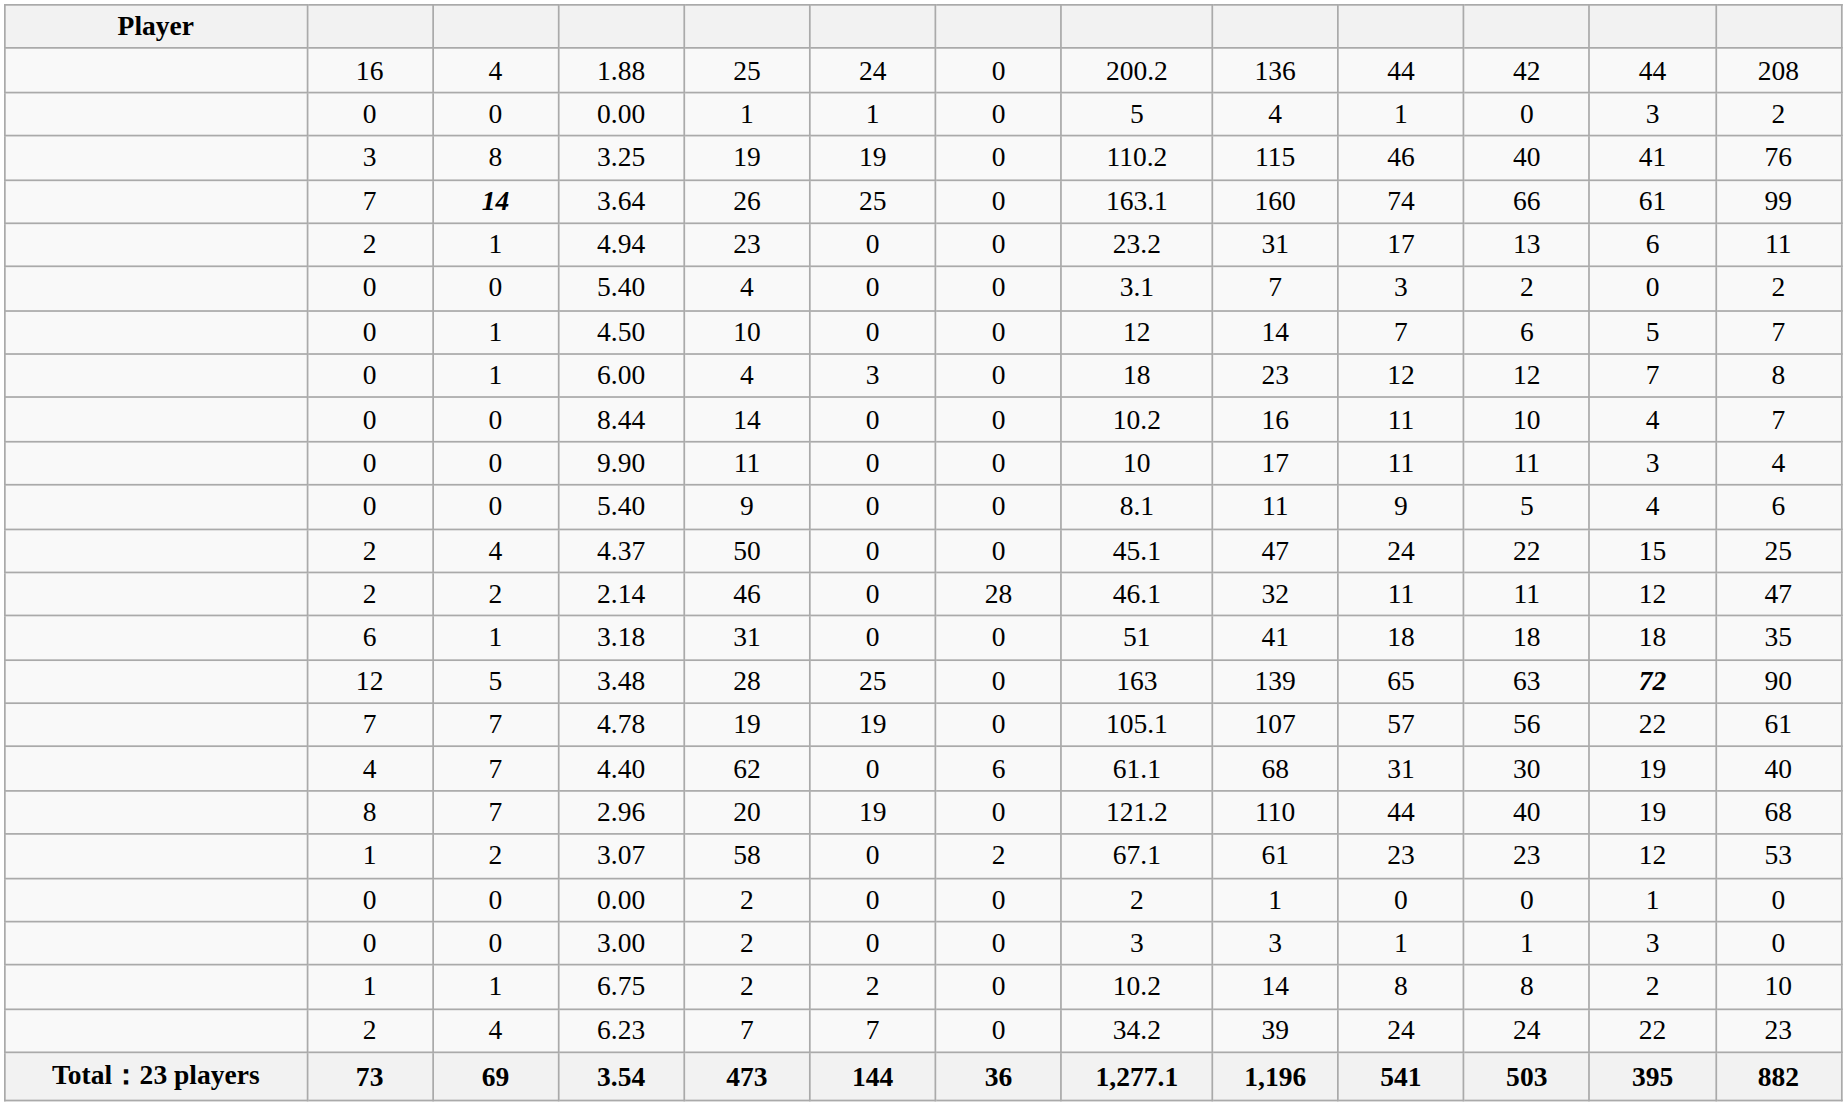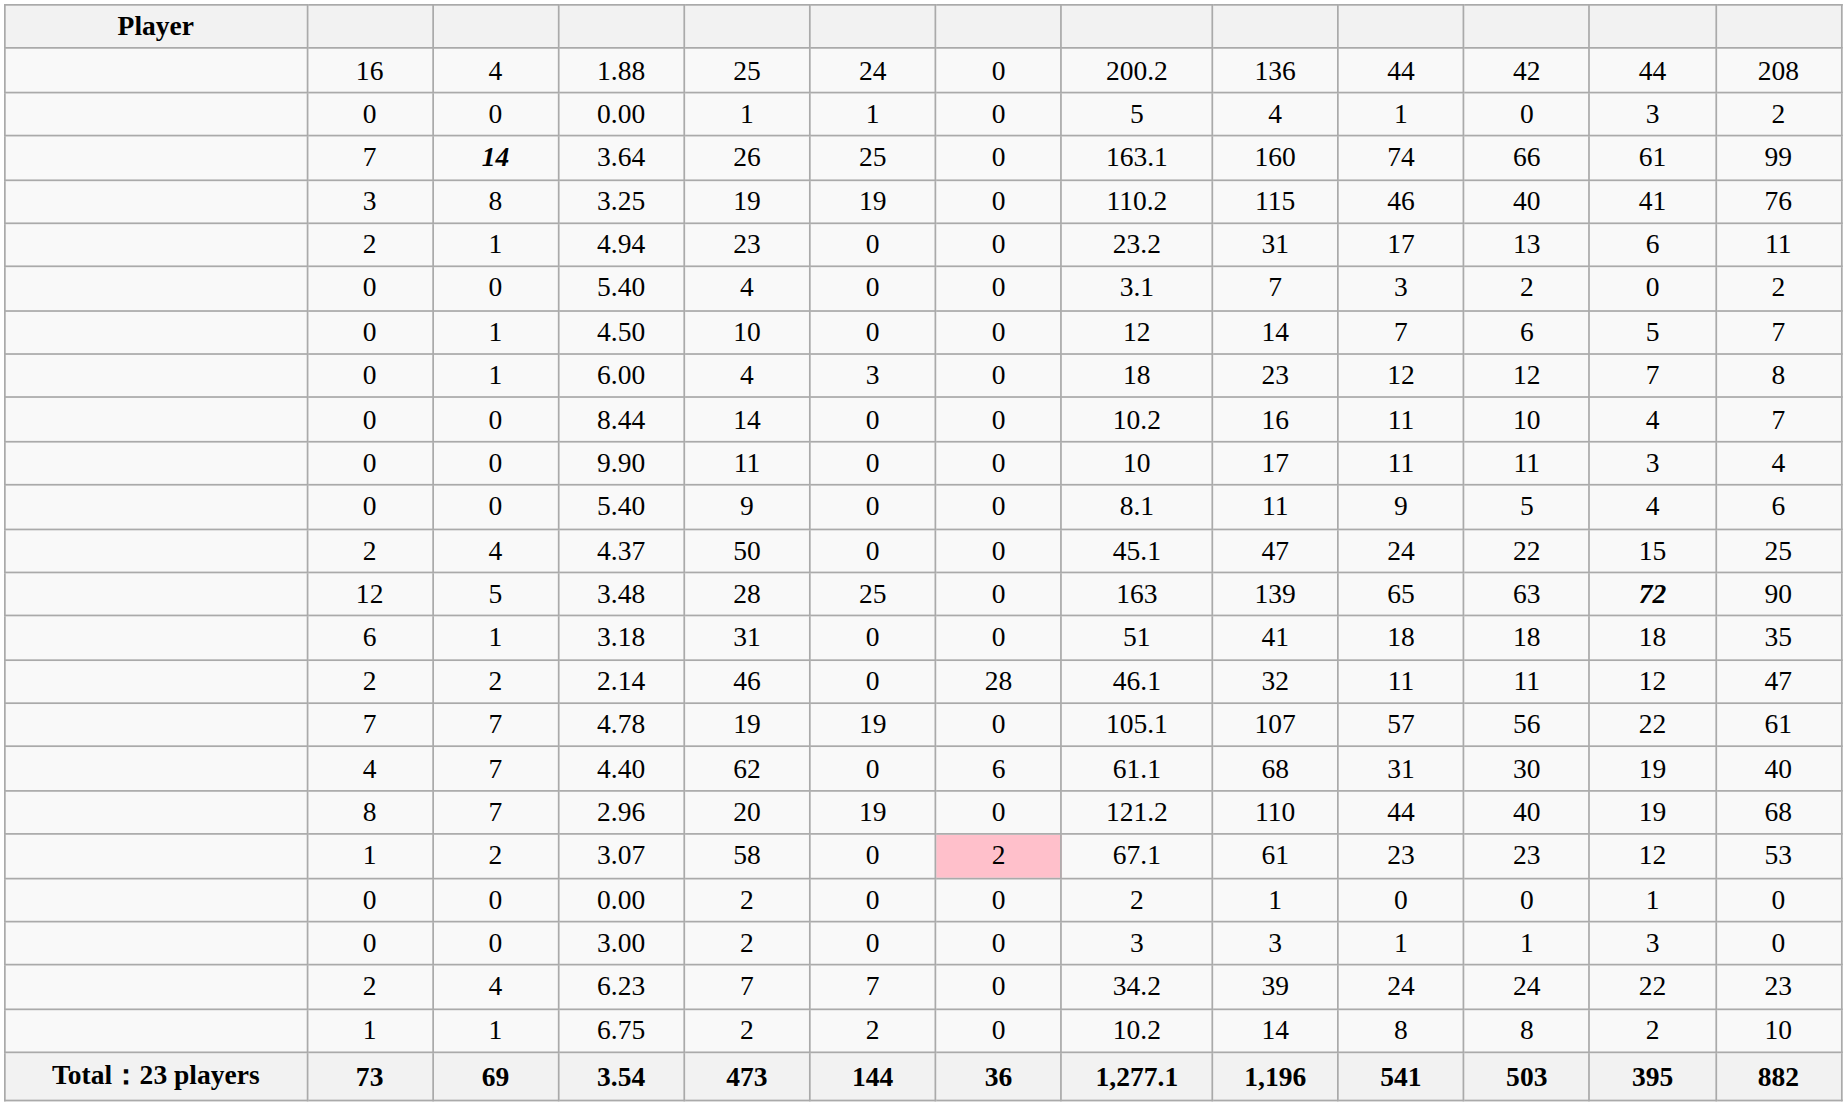 <table class="wikitable sortable" style="text-align:center;">
 <tr>
 <th width="12%">Player</th>
 <th width="5%"><a href='#'></a></th>
 <th width="5%"><a href='#'></a></th>
 <th width="5%"><a href='#'></a></th>
 <th width="5%"><a href='#'></a></th>
 <th width="5%"><a href='#'></a></th>
 <th width="5%"><a href='#'></a></th>
 <th width="6%"><a href='#'></a></th>
 <th width="5%"><a href='#'></a></th>
 <th width="5%"><a href='#'></a></th>
 <th width="5%"><a href='#'></a></th>
 <th width="5%"><a href='#'></a></th>
 <th width="5%"><a href='#'></a></th>
 </tr>
 <tr>
 <td align="left"></td>
 <td>16</td>
 <td>4</td>
 <td>1.88</td>
 <td>25</td>
 <td>24</td>
 <td>0</td>
 <td>200.2</td>
 <td>136</td>
 <td>44</td>
 <td>42</td>
 <td>44</td>
 <td>208</td>
 </tr>
 <tr>
 <td align="left"></td>
 <td>0</td>
 <td>0</td>
 <td>0.00</td>
 <td>1</td>
 <td>1</td>
 <td>0</td>
 <td>5</td>
 <td>4</td>
 <td>1</td>
 <td>0</td>
 <td>3</td>
 <td>2</td>
 </tr>
 <tr>
 <td align="left"></td>
+<td>7</td>
+<td><strong><em>14</em></strong></td>
+<td>3.64</td>
+<td>26</td>
+<td>25</td>
+<td>0</td>
+<td>163.1</td>
+<td>160</td>
+<td>74</td>
+<td>66</td>
+<td>61</td>
+<td>99</td>
+</tr>
+<tr>
+<td align="left"></td>
 <td>3</td>
 <td>8</td>
 <td>3.25</td>
 <td>19</td>
 <td>19</td>
 <td>0</td>
 <td>110.2</td>
 <td>115</td>
 <td>46</td>
 <td>40</td>
 <td>41</td>
 <td>76</td>
-</tr>
-<tr>
-<td align="left"></td>
-<td>7</td>
-<td><strong><em>14</em></strong></td>
-<td>3.64</td>
-<td>26</td>
-<td>25</td>
-<td>0</td>
-<td>163.1</td>
-<td>160</td>
-<td>74</td>
-<td>66</td>
-<td>61</td>
-<td>99</td>
 </tr>
 <tr>
 <td align="left"></td>
 <td>2</td>
 <td>1</td>
 <td>4.94</td>
 <td>23</td>
 <td>0</td>
 <td>0</td>
 <td>23.2</td>
 <td>31</td>
 <td>17</td>
 <td>13</td>
 <td>6</td>
 <td>11</td>
 </tr>
 <tr>
 <td align="left"></td>
 <td>0</td>
 <td>0</td>
 <td>5.40</td>
 <td>4</td>
 <td>0</td>
 <td>0</td>
 <td>3.1</td>
 <td>7</td>
 <td>3</td>
 <td>2</td>
 <td>0</td>
 <td>2</td>
 </tr>
 <tr>
 <td align="left"></td>
 <td>0</td>
 <td>1</td>
 <td>4.50</td>
 <td>10</td>
 <td>0</td>
 <td>0</td>
 <td>12</td>
 <td>14</td>
 <td>7</td>
 <td>6</td>
 <td>5</td>
 <td>7</td>
 </tr>
 <tr>
 <td align="left"></td>
 <td>0</td>
 <td>1</td>
 <td>6.00</td>
 <td>4</td>
 <td>3</td>
 <td>0</td>
 <td>18</td>
 <td>23</td>
 <td>12</td>
 <td>12</td>
 <td>7</td>
 <td>8</td>
 </tr>
 <tr>
 <td align="left"></td>
 <td>0</td>
 <td>0</td>
 <td>8.44</td>
 <td>14</td>
 <td>0</td>
 <td>0</td>
 <td>10.2</td>
 <td>16</td>
 <td>11</td>
 <td>10</td>
 <td>4</td>
 <td>7</td>
 </tr>
 <tr>
 <td align="left"></td>
 <td>0</td>
 <td>0</td>
 <td>9.90</td>
 <td>11</td>
 <td>0</td>
 <td>0</td>
 <td>10</td>
 <td>17</td>
 <td>11</td>
 <td>11</td>
 <td>3</td>
 <td>4</td>
 </tr>
 <tr>
 <td align="left"></td>
 <td>0</td>
 <td>0</td>
 <td>5.40</td>
 <td>9</td>
 <td>0</td>
 <td>0</td>
 <td>8.1</td>
 <td>11</td>
 <td>9</td>
 <td>5</td>
 <td>4</td>
 <td>6</td>
 </tr>
 <tr>
 <td align="left"></td>
 <td>2</td>
 <td>4</td>
 <td>4.37</td>
 <td>50</td>
 <td>0</td>
 <td>0</td>
 <td>45.1</td>
 <td>47</td>
 <td>24</td>
 <td>22</td>
 <td>15</td>
 <td>25</td>
 </tr>
 <tr>
 <td align="left"></td>
-<td>2</td>
-<td>2</td>
-<td>2.14</td>
-<td>46</td>
+<td>12</td>
+<td>5</td>
+<td>3.48</td>
+<td>28</td>
+<td>25</td>
 <td>0</td>
-<td>28</td>
-<td>46.1</td>
-<td>32</td>
-<td>11</td>
-<td>11</td>
-<td>12</td>
-<td>47</td>
+<td>163</td>
+<td>139</td>
+<td>65</td>
+<td>63</td>
+<td><strong><em>72</em></strong></td>
+<td>90</td>
 </tr>
 <tr>
 <td align="left"></td>
 <td>6</td>
 <td>1</td>
 <td>3.18</td>
 <td>31</td>
 <td>0</td>
 <td>0</td>
 <td>51</td>
 <td>41</td>
 <td>18</td>
 <td>18</td>
 <td>18</td>
 <td>35</td>
 </tr>
 <tr>
 <td align="left"></td>
+<td>2</td>
+<td>2</td>
+<td>2.14</td>
+<td>46</td>
+<td>0</td>
+<td>28</td>
+<td>46.1</td>
+<td>32</td>
+<td>11</td>
+<td>11</td>
 <td>12</td>
-<td>5</td>
-<td>3.48</td>
-<td>28</td>
-<td>25</td>
-<td>0</td>
-<td>163</td>
-<td>139</td>
-<td>65</td>
-<td>63</td>
-<td><strong><em>72</em></strong></td>
-<td>90</td>
+<td>47</td>
 </tr>
 <tr>
 <td align="left"></td>
 <td>7</td>
 <td>7</td>
 <td>4.78</td>
 <td>19</td>
 <td>19</td>
 <td>0</td>
 <td>105.1</td>
 <td>107</td>
 <td>57</td>
 <td>56</td>
 <td>22</td>
 <td>61</td>
 </tr>
 <tr>
 <td align="left"></td>
 <td>4</td>
 <td>7</td>
 <td>4.40</td>
 <td>62</td>
 <td>0</td>
 <td>6</td>
 <td>61.1</td>
 <td>68</td>
 <td>31</td>
 <td>30</td>
 <td>19</td>
 <td>40</td>
 </tr>
 <tr>
 <td align="left"></td>
 <td>8</td>
 <td>7</td>
 <td>2.96</td>
 <td>20</td>
 <td>19</td>
 <td>0</td>
 <td>121.2</td>
 <td>110</td>
 <td>44</td>
 <td>40</td>
 <td>19</td>
 <td>68</td>
 </tr>
 <tr>
 <td align="left"></td>
 <td>1</td>
 <td>2</td>
 <td>3.07</td>
 <td>58</td>
 <td>0</td>
-<td>2</td>
+<td style="background: pink;">2</td>
 <td>67.1</td>
 <td>61</td>
 <td>23</td>
 <td>23</td>
 <td>12</td>
 <td>53</td>
 </tr>
 <tr>
 <td align="left"></td>
 <td>0</td>
 <td>0</td>
 <td>0.00</td>
 <td>2</td>
 <td>0</td>
 <td>0</td>
 <td>2</td>
 <td>1</td>
 <td>0</td>
 <td>0</td>
 <td>1</td>
 <td>0</td>
 </tr>
 <tr>
 <td align="left"></td>
 <td>0</td>
 <td>0</td>
 <td>3.00</td>
 <td>2</td>
 <td>0</td>
 <td>0</td>
 <td>3</td>
 <td>3</td>
 <td>1</td>
 <td>1</td>
 <td>3</td>
 <td>0</td>
 </tr>
 <tr>
 <td align="left"></td>
+<td>2</td>
+<td>4</td>
+<td>6.23</td>
+<td>7</td>
+<td>7</td>
+<td>0</td>
+<td>34.2</td>
+<td>39</td>
+<td>24</td>
+<td>24</td>
+<td>22</td>
+<td>23</td>
+</tr>
+<tr>
+<td align="left"></td>
 <td>1</td>
 <td>1</td>
 <td>6.75</td>
 <td>2</td>
 <td>2</td>
 <td>0</td>
 <td>10.2</td>
 <td>14</td>
 <td>8</td>
 <td>8</td>
 <td>2</td>
 <td>10</td>
-</tr>
-<tr>
-<td align="left"></td>
-<td>2</td>
-<td>4</td>
-<td>6.23</td>
-<td>7</td>
-<td>7</td>
-<td>0</td>
-<td>34.2</td>
-<td>39</td>
-<td>24</td>
-<td>24</td>
-<td>22</td>
-<td>23</td>
 </tr>
 <tr>
 <th>Total：23 players</th>
 <th>73</th>
 <th>69</th>
 <th>3.54</th>
 <th>473</th>
 <th>144</th>
 <th>36</th>
 <th>1,277.1</th>
 <th>1,196</th>
 <th>541</th>
 <th>503</th>
 <th>395</th>
 <th>882</th>
 </tr>
 </table>
